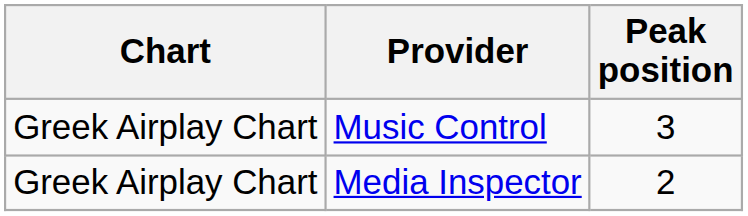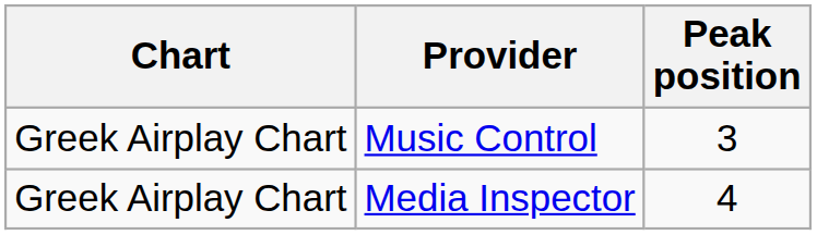 <table class="wikitable sortable">
 <tr>
 <th style="text-align:center;">Chart</th>
 <th>Provider</th>
 <th style="text-align:center;">Peak<br>position</th>
 </tr>
 <tr>
 <td align="left">Greek Airplay Chart</td>
 <td><a href='#'>Music Control</a></td>
 <td style="text-align:center;">3</td>
 </tr>
 <tr>
 <td align="left">Greek Airplay Chart</td>
 <td><a href='#'>Media Inspector</a></td>
-<td style="text-align:center;">2 </td>
+<td style="text-align:center;">4 </td>
 </tr>
 </table>
